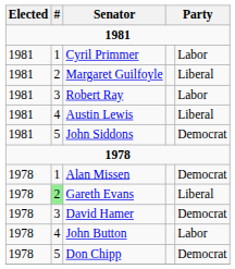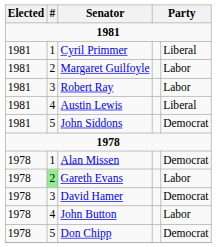 <table class="wikitable" style="float: right;">
 <tr>
 <th>Elected</th>
 <th>#</th>
 <th>Senator</th>
 <th colspan="2">Party</th>
 </tr>
 <tr>
 <td style="text-align:center;" colspan="5"><strong>1981</strong></td>
 </tr>
 <tr>
 <td>1981</td>
 <td>1</td>
 <td><a href='#'>Cyril Primmer</a></td>
 <td> </td>
-<td>Labor</td>
+<td>Liberal</td>
 </tr>
 <tr>
 <td>1981</td>
 <td>2</td>
 <td><a href='#'>Margaret Guilfoyle</a></td>
 <td> </td>
-<td>Liberal</td>
+<td>Labor</td>
 </tr>
 <tr>
 <td>1981</td>
 <td>3</td>
 <td><a href='#'>Robert Ray</a></td>
 <td> </td>
 <td>Labor</td>
 </tr>
 <tr>
 <td>1981</td>
 <td>4</td>
 <td><a href='#'>Austin Lewis</a></td>
 <td> </td>
 <td>Liberal</td>
 </tr>
 <tr>
 <td>1981</td>
 <td>5</td>
 <td><a href='#'>John Siddons</a></td>
 <td> </td>
 <td>Democrat</td>
 </tr>
 <tr>
 <td style="text-align:center;" colspan="5"><strong>1978</strong></td>
 </tr>
 <tr>
 <td>1978</td>
 <td>1</td>
 <td><a href='#'>Alan Missen</a></td>
 <td> </td>
 <td>Democrat</td>
 </tr>
 <tr>
 <td>1978</td>
 <td style="background: lightgreen;">2</td>
 <td><a href='#'>Gareth Evans</a></td>
 <td> </td>
-<td>Liberal</td>
+<td>Labor</td>
 </tr>
 <tr>
 <td>1978</td>
 <td>3</td>
 <td><a href='#'>David Hamer</a></td>
 <td> </td>
 <td>Democrat</td>
 </tr>
 <tr>
 <td>1978</td>
 <td>4</td>
 <td><a href='#'>John Button</a></td>
 <td> </td>
 <td>Labor</td>
 </tr>
 <tr>
 <td>1978</td>
 <td>5</td>
 <td><a href='#'>Don Chipp</a></td>
 <td> </td>
 <td>Democrat</td>
 </tr>
 <tr>
 </tr>
 </table>
